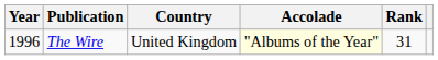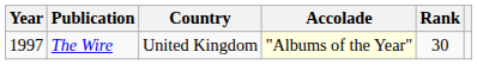 <table class="wikitable sortable" style="margin:0em 1em 1em 0pt">
 <tr>
 <th>Year</th>
 <th>Publication</th>
 <th>Country</th>
 <th>Accolade</th>
 <th>Rank</th>
 <th class=unsortable></th>
 </tr>
 <tr>
-<td align=center>1996</td>
+<td align=center>1997</td>
 <td><em><a href='#'>The Wire</a></em></td>
 <td>United Kingdom</td>
 <td style="background: lightyellow;">"Albums of the Year"</td>
-<td align=center>31</td>
+<td align=center>30</td>
 <td></td>
 </tr>
 </table>
